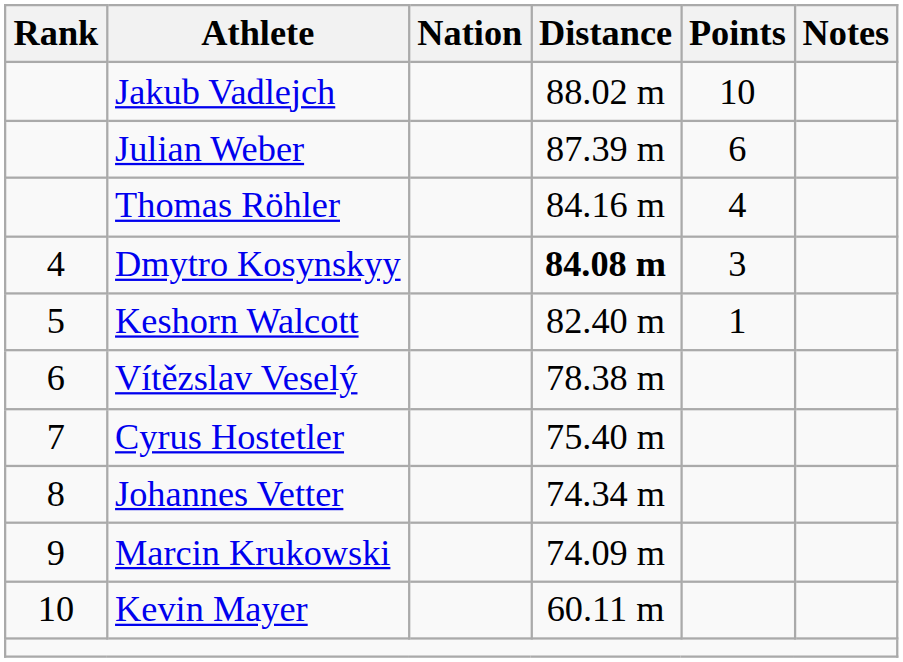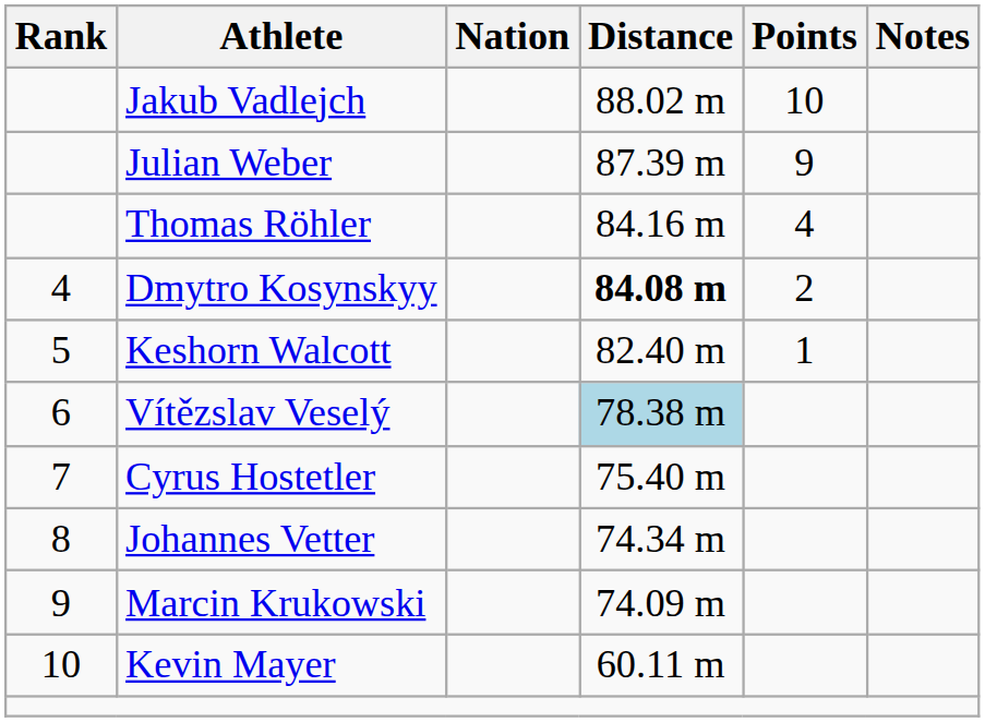 <table class="wikitable mw-datatable sortable" style="text-align:center;">
 <tr>
 <th>Rank</th>
 <th>Athlete</th>
 <th>Nation</th>
 <th>Distance</th>
 <th>Points</th>
 <th>Notes</th>
 </tr>
 <tr>
 <td></td>
 <td align=left><a href='#'>Jakub Vadlejch</a></td>
 <td align=left></td>
 <td>88.02 m</td>
 <td>10</td>
 <td></td>
 </tr>
 <tr>
 <td></td>
 <td align=left><a href='#'>Julian Weber</a></td>
 <td align=left></td>
 <td>87.39 m</td>
-<td>6</td>
+<td>9</td>
 <td></td>
 </tr>
 <tr>
 <td></td>
 <td align=left><a href='#'>Thomas Röhler</a></td>
 <td align=left></td>
 <td>84.16 m</td>
 <td>4</td>
 <td></td>
 </tr>
 <tr>
 <td>4</td>
 <td align=left><a href='#'>Dmytro Kosynskyy</a></td>
 <td align=left></td>
 <td><strong>84.08 m</strong></td>
-<td>3</td>
+<td>2</td>
 <td></td>
 </tr>
 <tr>
 <td>5</td>
 <td align=left><a href='#'>Keshorn Walcott</a></td>
 <td align=left></td>
 <td>82.40 m</td>
 <td>1</td>
 <td></td>
 </tr>
 <tr>
 <td>6</td>
 <td align=left><a href='#'>Vítězslav Veselý</a></td>
 <td align=left></td>
-<td>78.38 m</td>
+<td style="background: lightblue;">78.38 m</td>
 <td></td>
 <td></td>
 </tr>
 <tr>
 <td>7</td>
 <td align=left><a href='#'>Cyrus Hostetler</a></td>
 <td align=left></td>
 <td>75.40 m</td>
 <td></td>
 <td></td>
 </tr>
 <tr>
 <td>8</td>
 <td align=left><a href='#'>Johannes Vetter</a></td>
 <td align=left></td>
 <td>74.34 m</td>
 <td></td>
 <td></td>
 </tr>
 <tr>
 <td>9</td>
 <td align=left><a href='#'>Marcin Krukowski</a></td>
 <td align=left></td>
 <td>74.09 m</td>
 <td></td>
 <td></td>
 </tr>
 <tr>
 <td>10</td>
 <td align=left><a href='#'>Kevin Mayer</a></td>
 <td align=left></td>
 <td>60.11 m</td>
 <td></td>
 <td></td>
 </tr>
 <tr class="sortbottom">
 <td colspan=6></td>
 </tr>
 </table>
